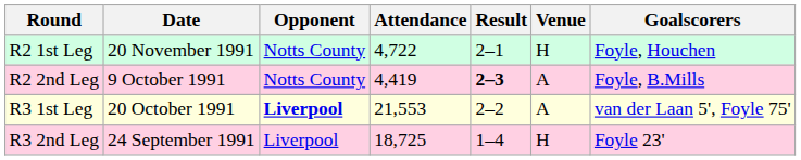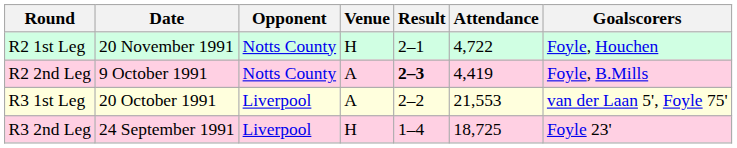 <table class="wikitable">
 <tr>
 <th>Round</th>
 <th>Date</th>
 <th>Opponent</th>
+<th>Venue</th>
+<th>Result</th>
 <th>Attendance</th>
-<th>Result</th>
-<th>Venue</th>
 <th>Goalscorers</th>
 </tr>
 <tr style="background-color: #d0ffe3;">
 <td>R2 1st Leg</td>
 <td>20 November 1991</td>
 <td><a href='#'>Notts County</a></td>
+<td>H</td>
+<td>2–1</td>
 <td>4,722</td>
-<td>2–1</td>
-<td>H</td>
 <td><a href='#'>Foyle</a>, <a href='#'>Houchen</a></td>
 </tr>
 <tr style="background-color: #ffd0e3;">
 <td>R2 2nd Leg</td>
 <td>9 October 1991</td>
 <td><a href='#'>Notts County</a></td>
+<td>A</td>
+<td><strong>2–3</strong></td>
 <td>4,419</td>
-<td><strong>2–3</strong></td>
-<td>A</td>
 <td><a href='#'>Foyle</a>, <a href='#'>B.Mills</a></td>
 </tr>
 <tr style="background-color: #ffffdd;">
 <td>R3 1st Leg</td>
 <td>20 October 1991</td>
-<td><strong><a href='#'>Liverpool</a></strong></td>
+<td><a href='#'>Liverpool</a></td>
+<td>A</td>
+<td>2–2</td>
 <td>21,553</td>
-<td>2–2</td>
-<td>A</td>
 <td><a href='#'>van der Laan</a> 5', <a href='#'>Foyle</a> 75'</td>
 </tr>
 <tr style="background-color: #ffd0e3;">
 <td>R3 2nd Leg</td>
 <td>24 September 1991</td>
 <td><a href='#'>Liverpool</a></td>
+<td>H</td>
+<td>1–4</td>
 <td>18,725</td>
-<td>1–4</td>
-<td>H</td>
 <td><a href='#'>Foyle</a> 23'</td>
 </tr>
 </table>
